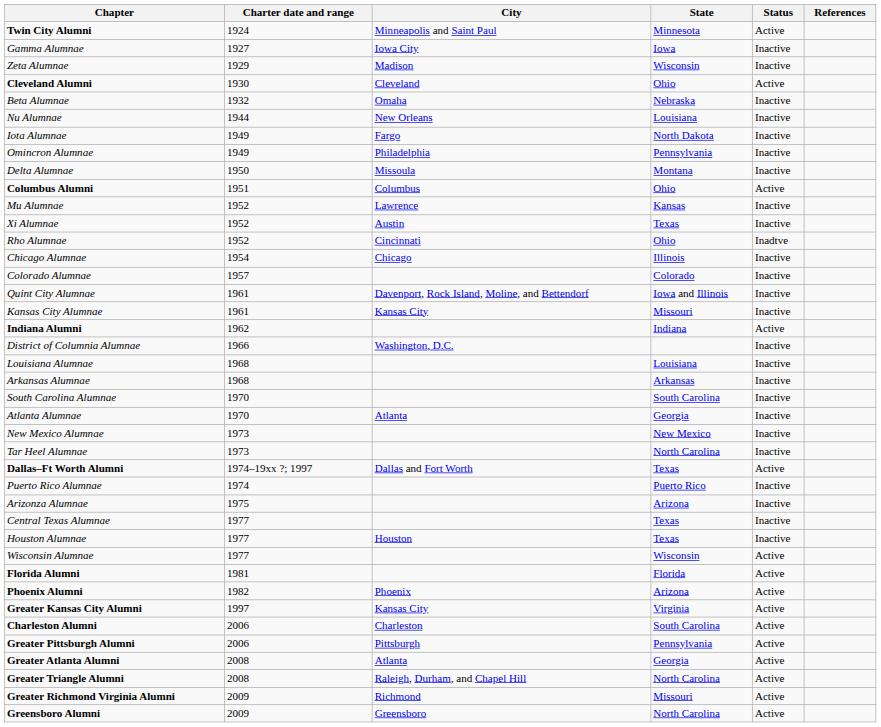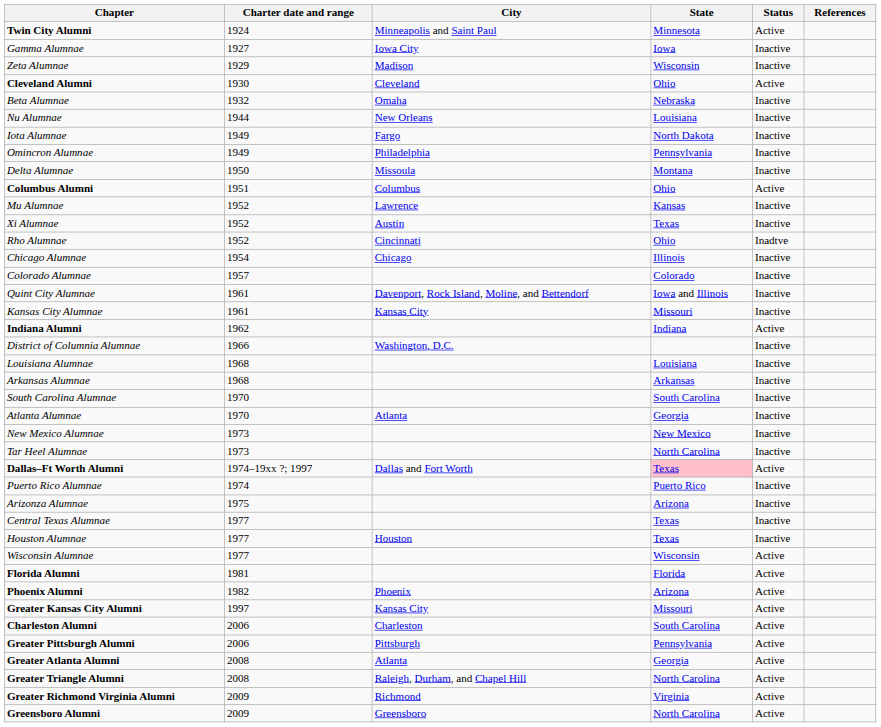 <table class="sortable wikitable" style="width:100%;">
 <tr>
 <th>Chapter</th>
 <th>Charter date and range</th>
 <th>City</th>
 <th>State</th>
 <th>Status</th>
 <th>References</th>
 </tr>
 <tr>
 <td><strong>Twin City Alumni</strong></td>
 <td>1924</td>
 <td><a href='#'>Minneapolis</a> and <a href='#'>Saint Paul</a></td>
 <td><a href='#'>Minnesota</a></td>
 <td>Active</td>
 <td></td>
 </tr>
 <tr>
 <td><em>Gamma Alumnae</em></td>
 <td>1927</td>
 <td><a href='#'>Iowa City</a></td>
 <td><a href='#'>Iowa</a></td>
 <td>Inactive</td>
 <td></td>
 </tr>
 <tr>
 <td><em>Zeta Alumnae</em></td>
 <td>1929</td>
 <td><a href='#'>Madison</a></td>
 <td><a href='#'>Wisconsin</a></td>
 <td>Inactive</td>
 <td></td>
 </tr>
 <tr>
 <td><strong>Cleveland Alumni</strong></td>
 <td>1930</td>
 <td><a href='#'>Cleveland</a></td>
 <td><a href='#'>Ohio</a></td>
 <td>Active</td>
 <td></td>
 </tr>
 <tr>
 <td><em>Beta Alumnae</em></td>
 <td>1932</td>
 <td><a href='#'>Omaha</a></td>
 <td><a href='#'>Nebraska</a></td>
 <td>Inactive</td>
 <td></td>
 </tr>
 <tr>
 <td><em>Nu Alumnae</em></td>
 <td>1944</td>
 <td><a href='#'>New Orleans</a></td>
 <td><a href='#'>Louisiana</a></td>
 <td>Inactive</td>
 <td></td>
 </tr>
 <tr>
 <td><em>Iota Alumnae</em></td>
 <td>1949</td>
 <td><a href='#'>Fargo</a></td>
 <td><a href='#'>North Dakota</a></td>
 <td>Inactive</td>
 <td></td>
 </tr>
 <tr>
 <td><em>Omincron Alumnae</em></td>
 <td>1949</td>
 <td><a href='#'>Philadelphia</a></td>
 <td><a href='#'>Pennsylvania</a></td>
 <td>Inactive</td>
 <td></td>
 </tr>
 <tr>
 <td><em>Delta Alumnae</em></td>
 <td>1950</td>
 <td><a href='#'>Missoula</a></td>
 <td><a href='#'>Montana</a></td>
 <td>Inactive</td>
 <td></td>
 </tr>
 <tr>
 <td><strong>Columbus Alumni</strong></td>
 <td>1951</td>
 <td><a href='#'>Columbus</a></td>
 <td><a href='#'>Ohio</a></td>
 <td>Active</td>
 <td></td>
 </tr>
 <tr>
 <td><em>Mu Alumnae</em></td>
 <td>1952</td>
 <td><a href='#'>Lawrence</a></td>
 <td><a href='#'>Kansas</a></td>
 <td>Inactive</td>
 <td></td>
 </tr>
 <tr>
 <td><em>Xi Alumnae</em></td>
 <td>1952</td>
 <td><a href='#'>Austin</a></td>
 <td><a href='#'>Texas</a></td>
 <td>Inactive</td>
 <td></td>
 </tr>
 <tr>
 <td><em>Rho Alumnae</em></td>
 <td>1952</td>
 <td><a href='#'>Cincinnati</a></td>
 <td><a href='#'>Ohio</a></td>
 <td>Inadtve</td>
 <td></td>
 </tr>
 <tr>
 <td><em>Chicago Alumnae</em></td>
 <td>1954</td>
 <td><a href='#'>Chicago</a></td>
 <td><a href='#'>Illinois</a></td>
 <td>Inactive</td>
 <td></td>
 </tr>
 <tr>
 <td><em>Colorado Alumnae</em></td>
 <td>1957</td>
 <td></td>
 <td><a href='#'>Colorado</a></td>
 <td>Inactive</td>
 <td></td>
 </tr>
 <tr>
 <td><em>Quint City Alumnae</em></td>
 <td>1961</td>
 <td><a href='#'>Davenport</a>, <a href='#'>Rock Island</a>, <a href='#'>Moline</a>, and <a href='#'>Bettendorf</a></td>
 <td><a href='#'>Iowa</a> and <a href='#'>Illinois</a></td>
 <td>Inactive</td>
 <td></td>
 </tr>
 <tr>
 <td><em>Kansas City Alumnae</em></td>
 <td>1961</td>
 <td><a href='#'>Kansas City</a></td>
 <td><a href='#'>Missouri</a></td>
 <td>Inactive</td>
 <td></td>
 </tr>
 <tr>
 <td><strong>Indiana Alumni</strong></td>
 <td>1962</td>
 <td></td>
 <td><a href='#'>Indiana</a></td>
 <td>Active</td>
 <td></td>
 </tr>
 <tr>
 <td><em>District of Columnia Alumnae</em></td>
 <td>1966</td>
 <td><a href='#'>Washington, D.C.</a></td>
 <td></td>
 <td>Inactive</td>
 <td></td>
 </tr>
 <tr>
 <td><em>Louisiana Alumnae</em></td>
 <td>1968</td>
 <td></td>
 <td><a href='#'>Louisiana</a></td>
 <td>Inactive</td>
 <td></td>
 </tr>
 <tr>
 <td><em>Arkansas Alumnae</em></td>
 <td>1968</td>
 <td></td>
 <td><a href='#'>Arkansas</a></td>
 <td>Inactive</td>
 <td></td>
 </tr>
 <tr>
 <td><em>South Carolina Alumnae</em></td>
 <td>1970</td>
 <td></td>
 <td><a href='#'>South Carolina</a></td>
 <td>Inactive</td>
 <td></td>
 </tr>
 <tr>
 <td><em>Atlanta Alumnae</em></td>
 <td>1970</td>
 <td><a href='#'>Atlanta</a></td>
 <td><a href='#'>Georgia</a></td>
 <td>Inactive</td>
 <td></td>
 </tr>
 <tr>
 <td><em>New Mexico Alumnae</em></td>
 <td>1973</td>
 <td></td>
 <td><a href='#'>New Mexico</a></td>
 <td>Inactive</td>
 <td></td>
 </tr>
 <tr>
 <td><em>Tar Heel Alumnae</em></td>
 <td>1973</td>
 <td></td>
 <td><a href='#'>North Carolina</a></td>
 <td>Inactive</td>
 <td></td>
 </tr>
 <tr>
 <td><strong>Dallas–Ft Worth Alumni</strong></td>
 <td>1974–19xx ?; 1997</td>
 <td><a href='#'>Dallas</a> and <a href='#'>Fort Worth</a></td>
-<td><a href='#'>Texas</a></td>
+<td style="background: pink;"><a href='#'>Texas</a></td>
 <td>Active</td>
 <td></td>
 </tr>
 <tr>
 <td><em>Puerto Rico Alumnae</em></td>
 <td>1974</td>
 <td></td>
 <td><a href='#'>Puerto Rico</a></td>
 <td>Inactive</td>
 <td></td>
 </tr>
 <tr>
 <td><em>Arizonza Alumnae</em></td>
 <td>1975</td>
 <td></td>
 <td><a href='#'>Arizona</a></td>
 <td>Inactive</td>
 <td></td>
 </tr>
 <tr>
 <td><em>Central Texas Alumnae</em></td>
 <td>1977</td>
 <td></td>
 <td><a href='#'>Texas</a></td>
 <td>Inactive</td>
 <td></td>
 </tr>
 <tr>
 <td><em>Houston Alumnae</em></td>
 <td>1977</td>
 <td><a href='#'>Houston</a></td>
 <td><a href='#'>Texas</a></td>
 <td>Inactive</td>
 <td></td>
 </tr>
 <tr>
 <td><em>Wisconsin Alumnae</em></td>
 <td>1977</td>
 <td></td>
 <td><a href='#'>Wisconsin</a></td>
 <td>Active</td>
 <td></td>
 </tr>
 <tr>
 <td><strong>Florida Alumni</strong></td>
 <td>1981</td>
 <td></td>
 <td><a href='#'>Florida</a></td>
 <td>Active</td>
 <td></td>
 </tr>
 <tr>
 <td><strong>Phoenix Alumni</strong></td>
 <td>1982</td>
 <td><a href='#'>Phoenix</a></td>
 <td><a href='#'>Arizona</a></td>
 <td>Active</td>
 <td></td>
 </tr>
 <tr>
 <td><strong>Greater Kansas City Alumni</strong></td>
 <td>1997</td>
 <td><a href='#'>Kansas City</a></td>
-<td><a href='#'>Virginia</a></td>
+<td><a href='#'>Missouri</a></td>
 <td>Active</td>
 <td></td>
 </tr>
 <tr>
 <td><strong>Charleston Alumni</strong></td>
 <td>2006</td>
 <td><a href='#'>Charleston</a></td>
 <td><a href='#'>South Carolina</a></td>
 <td>Active</td>
 <td></td>
 </tr>
 <tr>
 <td><strong>Greater Pittsburgh Alumni</strong></td>
 <td>2006</td>
 <td><a href='#'>Pittsburgh</a></td>
 <td><a href='#'>Pennsylvania</a></td>
 <td>Active</td>
 <td></td>
 </tr>
 <tr>
 <td><strong>Greater Atlanta Alumni</strong></td>
 <td>2008</td>
 <td><a href='#'>Atlanta</a></td>
 <td><a href='#'>Georgia</a></td>
 <td>Active</td>
 <td></td>
 </tr>
 <tr>
 <td><strong>Greater Triangle Alumni</strong></td>
 <td>2008</td>
 <td><a href='#'>Raleigh</a>, <a href='#'>Durham</a>, and <a href='#'>Chapel Hill</a></td>
 <td><a href='#'>North Carolina</a></td>
 <td>Active</td>
 <td></td>
 </tr>
 <tr>
 <td><strong>Greater Richmond Virginia Alumni</strong></td>
 <td>2009</td>
 <td><a href='#'>Richmond</a></td>
-<td><a href='#'>Missouri</a></td>
+<td><a href='#'>Virginia</a></td>
 <td>Active</td>
 <td></td>
 </tr>
 <tr>
 <td><strong>Greensboro Alumni</strong></td>
 <td>2009</td>
 <td><a href='#'>Greensboro</a></td>
 <td><a href='#'>North Carolina</a></td>
 <td>Active</td>
 <td></td>
 </tr>
 </table>
